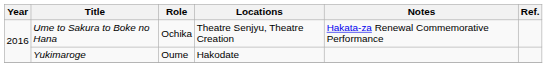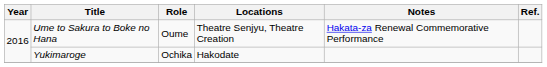 <table class="wikitable">
 <tr>
 <th>Year</th>
 <th>Title</th>
 <th>Role</th>
 <th>Locations</th>
 <th>Notes</th>
 <th>Ref.</th>
 </tr>
 <tr>
 <td rowspan=2>2016</td>
 <td><em>Ume to Sakura to Boke no Hana</em></td>
-<td>Ochika</td>
+<td>Oume</td>
 <td>Theatre Senjyu, Theatre Creation</td>
 <td><a href='#'>Hakata-za</a> Renewal Commemorative Performance</td>
 <td></td>
 </tr>
 <tr>
 <td><em>Yukimaroge</em></td>
-<td>Oume</td>
+<td>Ochika</td>
 <td>Hakodate</td>
 <td></td>
 <td></td>
 </tr>
 <tr>
 </tr>
 </table>
